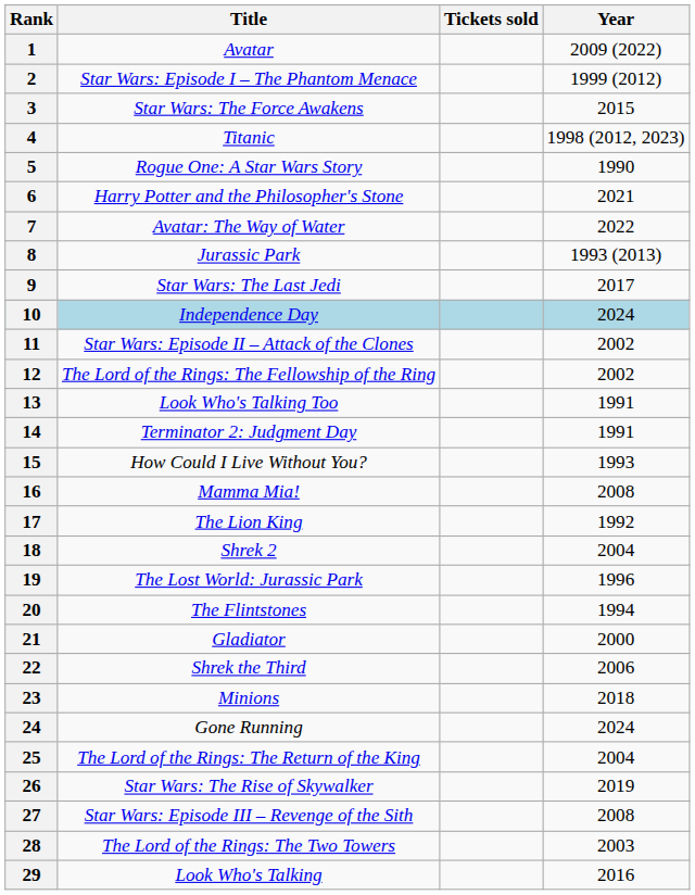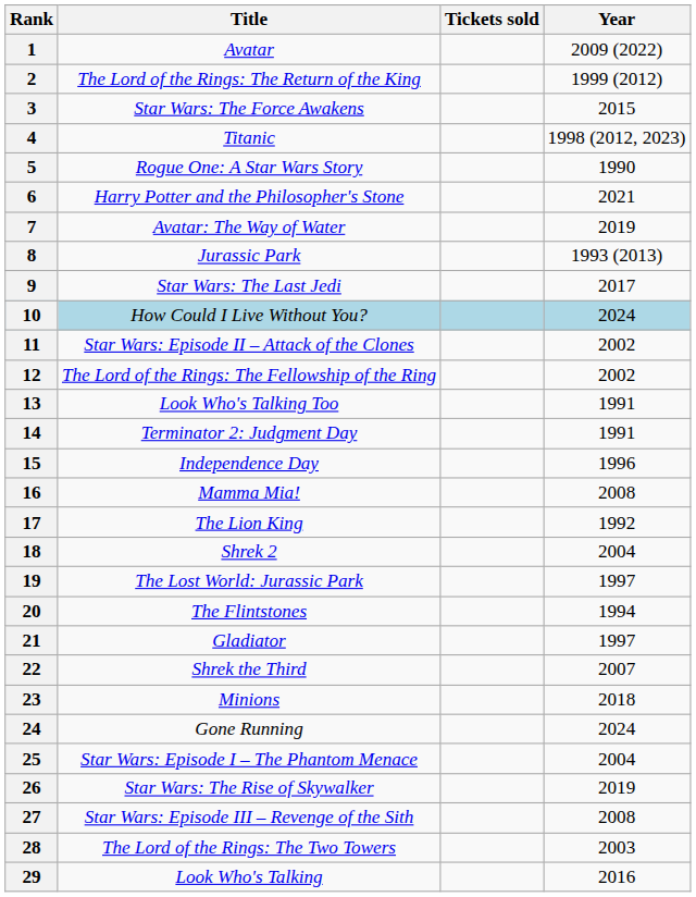 <table class="wikitable sortable" style="text-align:center; margin: 1em auto;">
 <tr>
 <th>Rank</th>
 <th>Title</th>
 <th>Tickets sold</th>
 <th>Year</th>
 </tr>
 <tr>
 <th>1</th>
 <td><em><a href='#'>Avatar</a></em></td>
 <td></td>
 <td>2009 (2022)</td>
 </tr>
 <tr>
 <th>2</th>
-<td><em><a href='#'>Star Wars: Episode I – The Phantom Menace</a></em></td>
+<td><em><a href='#'>The Lord of the Rings: The Return of the King</a></em></td>
 <td></td>
 <td>1999 (2012)</td>
 </tr>
 <tr>
 <th>3</th>
 <td><em><a href='#'>Star Wars: The Force Awakens</a></em></td>
 <td></td>
 <td>2015</td>
 </tr>
 <tr>
 <th>4</th>
 <td><em><a href='#'>Titanic</a></em></td>
 <td></td>
 <td>1998 (2012, 2023)</td>
 </tr>
 <tr>
 <th>5</th>
 <td><em><a href='#'>Rogue One: A Star Wars Story</a></em></td>
 <td></td>
 <td>1990</td>
 </tr>
 <tr>
 <th>6</th>
 <td><em><a href='#'>Harry Potter and the Philosopher's Stone</a></em></td>
 <td></td>
 <td>2021</td>
 </tr>
 <tr>
 <th>7</th>
 <td><em><a href='#'>Avatar: The Way of Water</a></em></td>
 <td></td>
-<td>2022</td>
+<td>2019</td>
 </tr>
 <tr>
 <th>8</th>
 <td><em><a href='#'>Jurassic Park</a></em></td>
 <td></td>
 <td>1993 (2013)</td>
 </tr>
 <tr>
 <th>9</th>
 <td><em><a href='#'>Star Wars: The Last Jedi</a></em></td>
 <td></td>
 <td>2017</td>
 </tr>
 <tr bgcolor="lightblue">
 <th>10</th>
-<td><em><a href='#'>Independence Day</a></em></td>
+<td><em>How Could I Live Without You?</em></td>
 <td></td>
 <td>2024</td>
 </tr>
 <tr>
 <th>11</th>
 <td><em><a href='#'>Star Wars: Episode II – Attack of the Clones</a></em></td>
 <td></td>
 <td>2002</td>
 </tr>
 <tr>
 <th>12</th>
 <td><em><a href='#'>The Lord of the Rings: The Fellowship of the Ring</a></em></td>
 <td></td>
 <td>2002</td>
 </tr>
 <tr>
 <th>13</th>
 <td><em><a href='#'>Look Who's Talking Too</a></em></td>
 <td></td>
 <td>1991</td>
 </tr>
 <tr>
 <th>14</th>
 <td><em><a href='#'>Terminator 2: Judgment Day</a></em></td>
 <td></td>
 <td>1991</td>
 </tr>
 <tr>
 <th>15</th>
-<td><em>How Could I Live Without You?</em></td>
+<td><em><a href='#'>Independence Day</a></em></td>
 <td></td>
-<td>1993</td>
+<td>1996</td>
 </tr>
 <tr>
 <th>16</th>
 <td><em><a href='#'>Mamma Mia!</a></em></td>
 <td></td>
 <td>2008</td>
 </tr>
 <tr>
 <th>17</th>
 <td><em><a href='#'>The Lion King</a></em></td>
 <td></td>
 <td>1992</td>
 </tr>
 <tr>
 <th>18</th>
 <td><em><a href='#'>Shrek 2</a></em></td>
 <td></td>
 <td>2004</td>
 </tr>
 <tr>
 <th>19</th>
 <td><em><a href='#'>The Lost World: Jurassic Park</a></em></td>
 <td></td>
-<td>1996</td>
+<td>1997</td>
 </tr>
 <tr>
 <th>20</th>
 <td><em><a href='#'>The Flintstones</a></em></td>
 <td></td>
 <td>1994</td>
 </tr>
 <tr>
 <th>21</th>
 <td><em><a href='#'>Gladiator</a></em></td>
 <td></td>
-<td>2000</td>
+<td>1997</td>
 </tr>
 <tr>
 <th>22</th>
 <td><em><a href='#'>Shrek the Third</a></em></td>
 <td></td>
-<td>2006</td>
+<td>2007</td>
 </tr>
 <tr>
 <th>23</th>
 <td><em><a href='#'>Minions</a></em></td>
 <td></td>
 <td>2018</td>
 </tr>
 <tr>
 <th>24</th>
 <td><em>Gone Running</em></td>
 <td></td>
 <td>2024</td>
 </tr>
 <tr>
 <th>25</th>
-<td><em><a href='#'>The Lord of the Rings: The Return of the King</a></em></td>
+<td><em><a href='#'>Star Wars: Episode I – The Phantom Menace</a></em></td>
 <td></td>
 <td>2004</td>
 </tr>
 <tr>
 <th>26</th>
 <td><em><a href='#'>Star Wars: The Rise of Skywalker</a></em></td>
 <td></td>
 <td>2019</td>
 </tr>
 <tr>
 <th>27</th>
 <td><em><a href='#'>Star Wars: Episode III – Revenge of the Sith</a></em></td>
 <td></td>
 <td>2008</td>
 </tr>
 <tr>
 <th>28</th>
 <td><em><a href='#'>The Lord of the Rings: The Two Towers</a></em></td>
 <td></td>
 <td>2003</td>
 </tr>
 <tr>
 <th>29</th>
 <td><em><a href='#'>Look Who's Talking</a></em></td>
 <td></td>
 <td>2016</td>
 </tr>
 </table>
